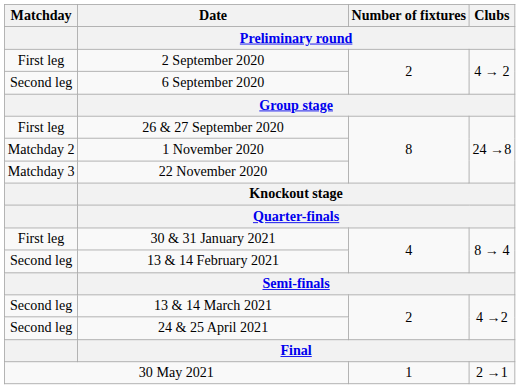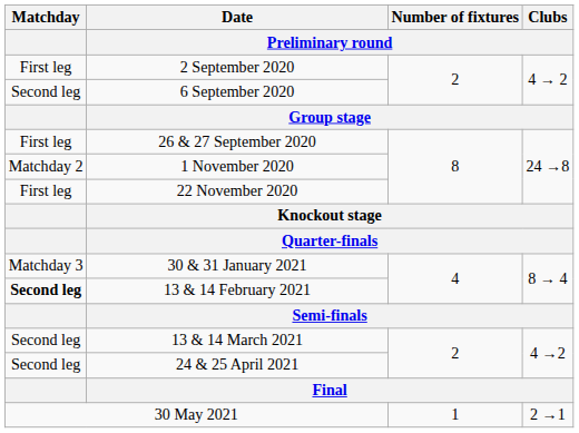 <table class="wikitable" style="text-align:center">
 <tr>
 <th>Matchday</th>
 <th width=300>Date</th>
 <th>Number of fixtures</th>
 <th>Clubs</th>
 </tr>
 <tr>
 <th></th>
 <th colspan=3><a href='#'>Preliminary round</a></th>
 </tr>
 <tr>
 <td>First leg</td>
 <td align=center>2 September 2020</td>
 <td rowspan=2>2</td>
 <td rowspan=2>4 → 2</td>
 </tr>
 <tr>
 <td>Second leg</td>
 <td align=center>6 September 2020</td>
 </tr>
 <tr>
 <th></th>
 <th colspan=3><a href='#'>Group stage</a></th>
 </tr>
 <tr>
 <td>First leg</td>
 <td align=center>26 & 27 September 2020</td>
 <td rowspan=3>8</td>
 <td rowspan=3>24 →8</td>
 </tr>
 <tr>
 <td>Matchday 2</td>
 <td align=center>1 November 2020</td>
 </tr>
 <tr>
-<td>Matchday 3</td>
+<td>First leg</td>
 <td align=center>22 November 2020</td>
 </tr>
 <tr>
 <th></th>
 <th colspan=3>Knockout stage</th>
 </tr>
 <tr>
 <th></th>
 <th colspan=3><a href='#'>Quarter-finals</a></th>
 </tr>
 <tr>
-<td>First leg</td>
+<td>Matchday 3</td>
 <td align=center>30 & 31 January 2021</td>
 <td rowspan=2>4</td>
 <td rowspan=2>8 → 4</td>
 </tr>
 <tr>
-<td>Second leg</td>
+<td><strong>Second leg</strong></td>
 <td align=center>13 & 14 February 2021</td>
 </tr>
 <tr>
 <th></th>
 <th colspan=3><a href='#'>Semi-finals</a></th>
 </tr>
 <tr>
 <td>Second leg</td>
 <td align=center>13 & 14 March 2021</td>
 <td rowspan=2>2</td>
 <td rowspan=2>4 →2</td>
 </tr>
 <tr>
 <td>Second leg</td>
 <td align=center>24 & 25 April 2021</td>
 </tr>
 <tr>
 <th></th>
 <th colspan=3><a href='#'>Final</a></th>
 </tr>
 <tr>
 <td colspan=2>30 May 2021</td>
 <td>1</td>
 <td>2 →1</td>
 </tr>
 </table>
